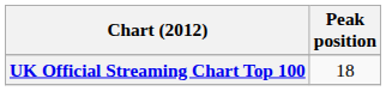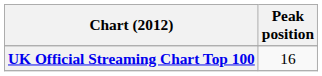 <table class="wikitable sortable plainrowheaders" style="text-align:center">
 <tr>
 <th scope="col">Chart (2012)</th>
 <th scope="col">Peak<br>position</th>
 </tr>
 <tr>
 </tr>
 <tr>
 </tr>
 <tr>
 </tr>
 <tr>
 </tr>
 <tr>
 </tr>
 <tr>
 </tr>
 <tr>
 </tr>
 <tr>
 </tr>
 <tr>
 </tr>
 <tr>
 <th scope="row"><a href='#'>UK Official Streaming Chart Top 100</a></th>
-<td>18</td>
+<td>16</td>
 </tr>
 <tr>
 </tr>
 </table>
